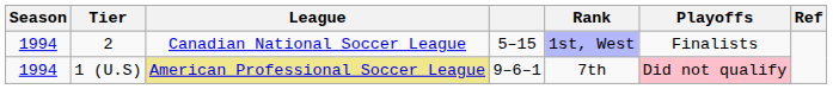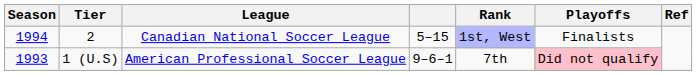 <table class="wikitable" style="text-align: center;">
 <tr>
 <th>Season</th>
 <th>Tier</th>
 <th>League</th>
 <th></th>
 <th>Rank</th>
 <th>Playoffs</th>
 <th>Ref</th>
 </tr>
 <tr>
 <td><a href='#'>1994</a></td>
 <td>2</td>
 <td><a href='#'>Canadian National Soccer League</a></td>
 <td>5–15</td>
 <td bgcolor="B3B7FF">1st, West</td>
 <td>Finalists</td>
 <td rowspan=2></td>
 </tr>
 <tr>
-<td><a href='#'>1994</a></td>
+<td><a href='#'>1993</a></td>
 <td>1 (U.S)</td>
-<td style="background: khaki;"><a href='#'>American Professional Soccer League</a></td>
+<td><a href='#'>American Professional Soccer League</a></td>
 <td>9–6–1</td>
 <td>7th</td>
 <td style="background: pink;">Did not qualify</td>
 </tr>
 </table>
